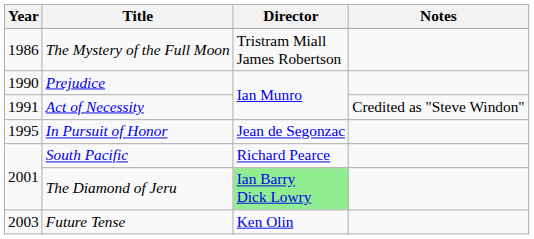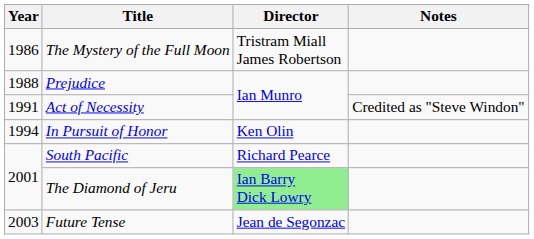 <table class="wikitable">
 <tr>
 <th>Year</th>
 <th>Title</th>
 <th>Director</th>
 <th>Notes</th>
 </tr>
 <tr>
 <td>1986</td>
 <td><em>The Mystery of the Full Moon</em></td>
 <td>Tristram Miall<br>James Robertson</td>
 <td></td>
 </tr>
 <tr>
-<td>1990</td>
+<td>1988</td>
 <td><em><a href='#'>Prejudice</a></em></td>
 <td rowspan=2><a href='#'>Ian Munro</a></td>
 <td></td>
 </tr>
 <tr>
 <td>1991</td>
 <td><em><a href='#'>Act of Necessity</a></em></td>
 <td>Credited as "Steve Windon"</td>
 </tr>
 <tr>
-<td>1995</td>
+<td>1994</td>
 <td><em><a href='#'>In Pursuit of Honor</a></em></td>
-<td><a href='#'>Jean de Segonzac</a></td>
+<td><a href='#'>Ken Olin</a></td>
 <td></td>
 </tr>
 <tr>
 <td rowspan=2>2001</td>
 <td><em><a href='#'>South Pacific</a></em></td>
 <td><a href='#'>Richard Pearce</a></td>
 <td></td>
 </tr>
 <tr>
 <td><em>The Diamond of Jeru</em></td>
 <td style="background: lightgreen;"><a href='#'>Ian Barry</a><br><a href='#'>Dick Lowry</a></td>
 <td></td>
 </tr>
 <tr>
 <td>2003</td>
 <td><em>Future Tense</em></td>
-<td><a href='#'>Ken Olin</a></td>
+<td><a href='#'>Jean de Segonzac</a></td>
 <td></td>
 </tr>
 </table>
